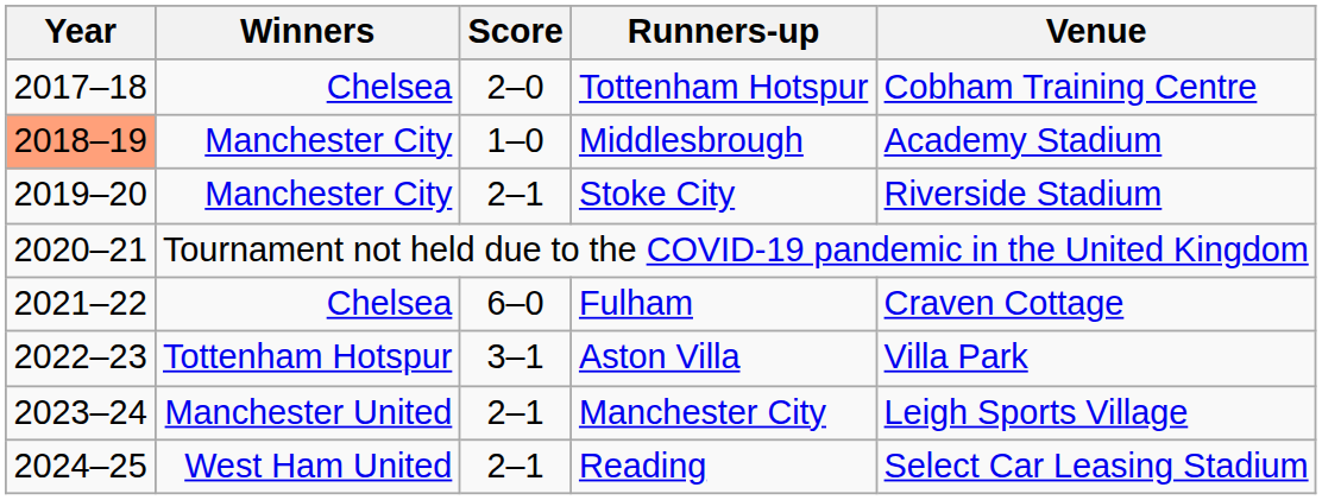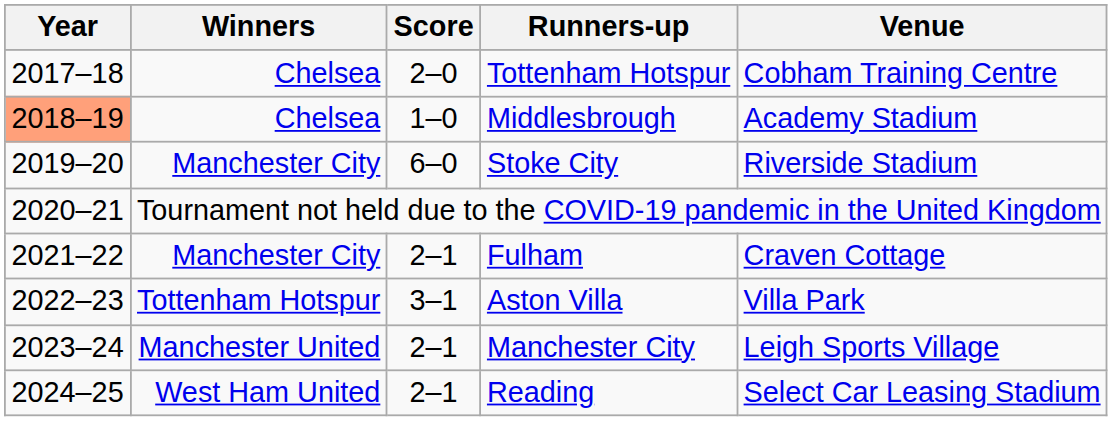 <table class="wikitable">
 <tr>
 <th>Year</th>
 <th>Winners</th>
 <th>Score</th>
 <th>Runners-up</th>
 <th>Venue</th>
 </tr>
 <tr>
 <td>2017–18</td>
 <td align="right"><a href='#'>Chelsea</a></td>
 <td align="center">2–0</td>
 <td align="left"><a href='#'>Tottenham Hotspur</a></td>
 <td><a href='#'>Cobham Training Centre</a></td>
 </tr>
 <tr>
 <td style="background: lightsalmon;">2018–19</td>
-<td align="right"><a href='#'>Manchester City</a></td>
+<td align="right"><a href='#'>Chelsea</a></td>
 <td align="center">1–0</td>
 <td align="left"><a href='#'>Middlesbrough</a></td>
 <td><a href='#'>Academy Stadium</a></td>
 </tr>
 <tr>
 <td>2019–20</td>
 <td align="right"><a href='#'>Manchester City</a></td>
-<td align="center">2–1</td>
+<td align="center">6–0</td>
 <td align="left"><a href='#'>Stoke City</a></td>
 <td><a href='#'>Riverside Stadium</a></td>
 </tr>
 <tr>
 <td>2020–21</td>
 <td colspan="5">Tournament not held due to the <a href='#'>COVID-19 pandemic in the United Kingdom</a></td>
 </tr>
 <tr>
 <td>2021–22</td>
-<td align="right"><a href='#'>Chelsea</a></td>
-<td align="center">6–0</td>
+<td align="right"><a href='#'>Manchester City</a></td>
+<td align="center">2–1</td>
 <td align="left"><a href='#'>Fulham</a></td>
 <td><a href='#'>Craven Cottage</a></td>
 </tr>
 <tr>
 <td>2022–23</td>
 <td align="right"><a href='#'>Tottenham Hotspur</a></td>
 <td align="center">3–1</td>
 <td align="left"><a href='#'>Aston Villa</a></td>
 <td><a href='#'>Villa Park</a></td>
 </tr>
 <tr>
 <td>2023–24</td>
 <td align="right"><a href='#'>Manchester United</a></td>
 <td align="center">2–1</td>
 <td align="left"><a href='#'>Manchester City</a></td>
 <td><a href='#'>Leigh Sports Village</a></td>
 </tr>
 <tr>
 <td>2024–25</td>
 <td align="right"><a href='#'>West Ham United</a></td>
 <td align="center">2–1</td>
 <td align="left"><a href='#'>Reading</a></td>
 <td><a href='#'>Select Car Leasing Stadium</a></td>
 </tr>
 </table>
